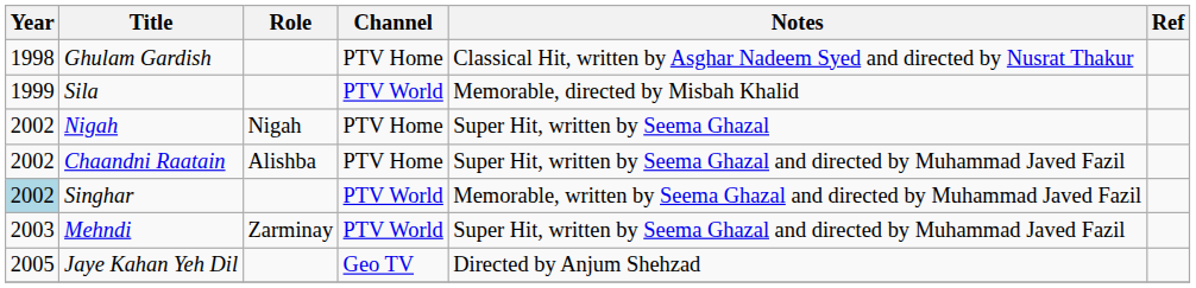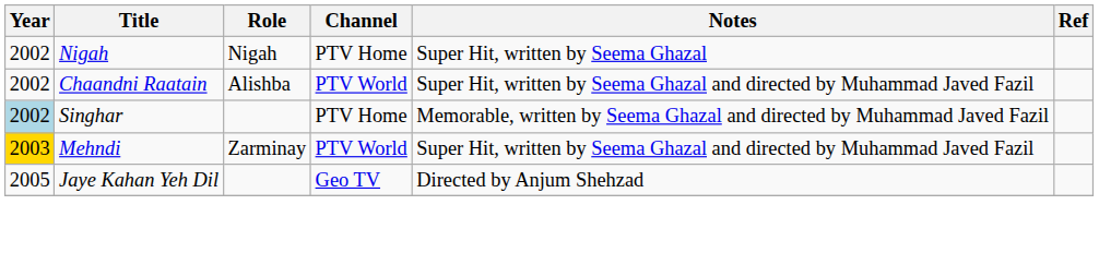 <table class="sortable wikitable">
 <tr>
 <th>Year</th>
 <th>Title</th>
 <th>Role</th>
 <th>Channel</th>
 <th>Notes</th>
 <th>Ref</th>
-</tr>
-<tr>
-<td>1998</td>
-<td><em>Ghulam Gardish</em></td>
-<td></td>
-<td>PTV Home</td>
-<td>Classical Hit, written by <a href='#'>Asghar Nadeem Syed</a> and directed by <a href='#'>Nusrat Thakur</a></td>
-<td></td>
-</tr>
-<tr>
-<td>1999</td>
-<td><em>Sila</em></td>
-<td></td>
-<td><a href='#'>PTV World</a></td>
-<td>Memorable, directed by Misbah Khalid</td>
-<td></td>
 </tr>
 <tr>
 <td>2002</td>
 <td><em><a href='#'>Nigah</a></em></td>
 <td>Nigah</td>
 <td>PTV Home</td>
 <td>Super Hit, written by <a href='#'>Seema Ghazal</a></td>
 <td></td>
 </tr>
 <tr>
 <td>2002</td>
 <td><em><a href='#'>Chaandni Raatain</a></em></td>
 <td>Alishba</td>
-<td>PTV Home</td>
+<td><a href='#'>PTV World</a></td>
 <td>Super Hit, written by <a href='#'>Seema Ghazal</a> and directed by Muhammad Javed Fazil</td>
 <td></td>
 </tr>
 <tr>
 <td style="background: lightblue;">2002</td>
 <td><em> Singhar</em></td>
 <td></td>
-<td><a href='#'>PTV World</a></td>
+<td>PTV Home</td>
 <td>Memorable, written by <a href='#'>Seema Ghazal</a> and directed by Muhammad Javed Fazil</td>
 <td></td>
 </tr>
 <tr>
-<td>2003</td>
+<td style="background: gold;">2003</td>
 <td><em><a href='#'>Mehndi</a></em></td>
 <td>Zarminay</td>
 <td><a href='#'>PTV World</a></td>
 <td>Super Hit, written by <a href='#'>Seema Ghazal</a> and directed by Muhammad Javed Fazil</td>
 <td></td>
 </tr>
 <tr>
 <td>2005</td>
 <td><em>Jaye Kahan Yeh Dil</em></td>
 <td></td>
 <td><a href='#'>Geo TV</a></td>
 <td>Directed by Anjum Shehzad</td>
 <td></td>
 </tr>
 <tr>
 </tr>
 </table>
